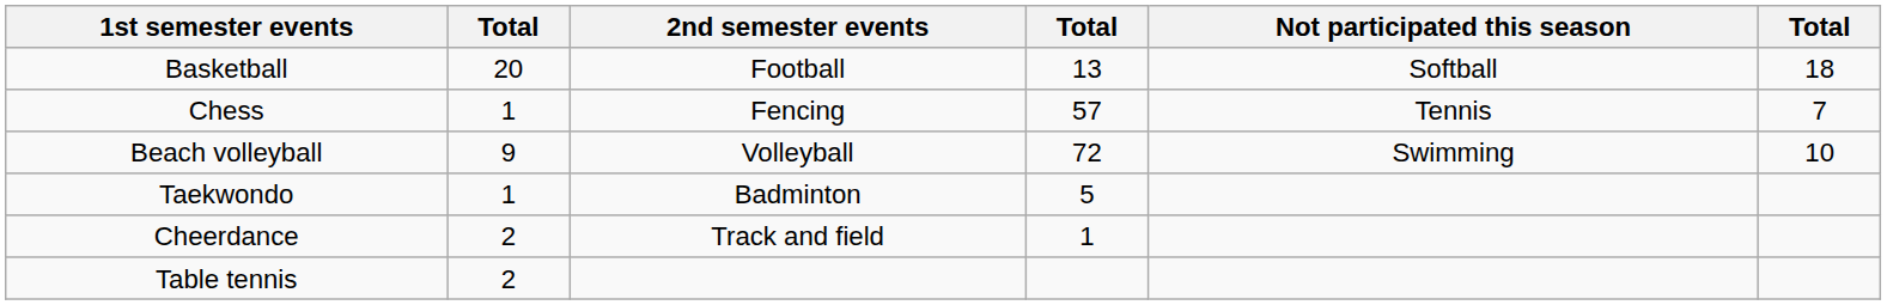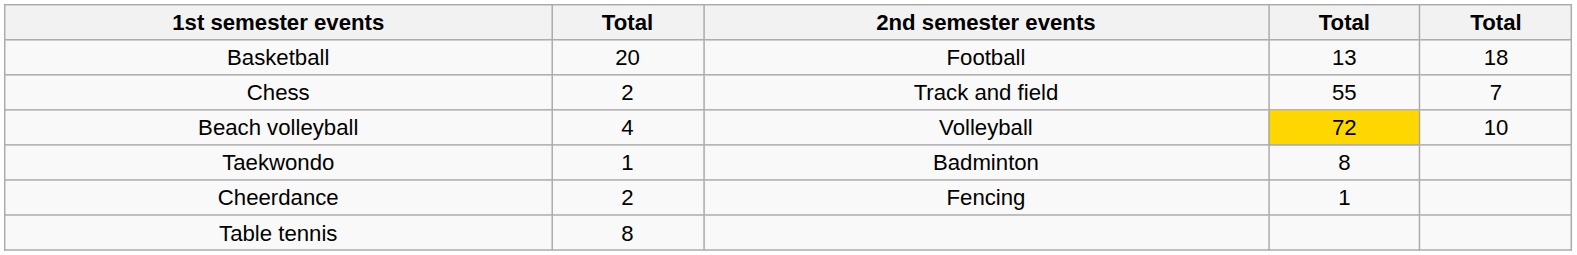 <table class="wikitable" style="text-align: center; font-size:95%" width=85%>
 <tr>
 <th>1st semester events</th>
 <th>Total</th>
 <th>2nd semester events</th>
 <th>Total</th>
-<th>Not participated this season</th>
 <th>Total</th>
 </tr>
 <tr>
 <td>Basketball</td>
 <td>20</td>
 <td>Football</td>
 <td>13</td>
-<td>Softball</td>
 <td>18</td>
 </tr>
 <tr>
 <td>Chess</td>
-<td>1</td>
-<td>Fencing</td>
-<td>57</td>
-<td>Tennis</td>
+<td>2</td>
+<td>Track and field</td>
+<td>55</td>
 <td>7</td>
 </tr>
 <tr>
 <td>Beach volleyball</td>
-<td>9</td>
+<td>4</td>
 <td>Volleyball</td>
-<td>72</td>
-<td>Swimming</td>
+<td style="background: gold;">72</td>
 <td>10</td>
 </tr>
 <tr>
 <td>Taekwondo</td>
 <td>1</td>
 <td>Badminton</td>
-<td>5</td>
-<td></td>
+<td>8</td>
 <td></td>
 </tr>
 <tr>
 <td>Cheerdance</td>
 <td>2</td>
-<td>Track and field</td>
+<td>Fencing</td>
 <td>1</td>
-<td></td>
 <td></td>
 </tr>
 <tr>
 <td>Table tennis</td>
-<td>2</td>
-<td></td>
+<td>8</td>
 <td></td>
 <td></td>
 <td></td>
 </tr>
 </table>
